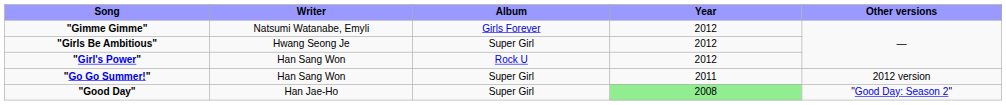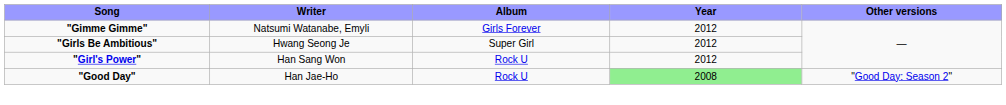 <table class="wikitable" style="margin:0.5em auto; clear:both; text-align:center; width:100%">
 <tr>
 <th width="500" style="background: #99F;">Song</th>
 <th width="500" style="background: #99F;">Writer</th>
 <th width="500" style="background: #99F;">Album</th>
 <th width="500" style="background: #99F;">Year</th>
 <th width="500" style="background: #99F;">Other versions</th>
 </tr>
 <tr>
 <td><strong>"Gimme Gimme"</strong></td>
 <td>Natsumi Watanabe, Emyli</td>
 <td><a href='#'>Girls Forever</a></td>
 <td>2012</td>
 <td rowspan="3">—</td>
 </tr>
 <tr>
 <td><strong>"Girls Be Ambitious"</strong></td>
 <td>Hwang Seong Je</td>
 <td>Super Girl</td>
 <td>2012</td>
 </tr>
 <tr>
 <td><strong>"<a href='#'>Girl's Power</a>"</strong></td>
 <td>Han Sang Won</td>
 <td><a href='#'>Rock U</a></td>
 <td>2012</td>
 </tr>
 <tr>
-<td><strong>"<a href='#'>Go Go Summer!</a>"</strong></td>
-<td>Han Sang Won</td>
-<td>Super Girl</td>
-<td>2011</td>
-<td>2012 version</td>
-</tr>
-<tr>
 <td><strong>"Good Day"</strong></td>
 <td>Han Jae-Ho</td>
-<td>Super Girl</td>
+<td><a href='#'>Rock U</a></td>
 <td style="background: lightgreen;">2008</td>
 <td>"<a href='#'>Good Day: Season 2</a>"</td>
 </tr>
 </table>
